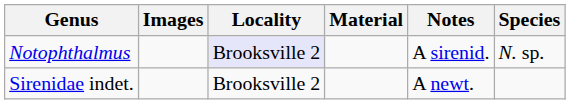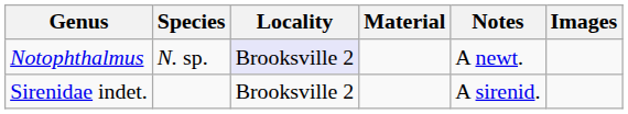 <table class="wikitable" align="center">
 <tr>
 <th>Genus</th>
-<th>Images</th>
+<th>Species</th>
 <th>Locality</th>
 <th><strong>Material</strong></th>
 <th>Notes</th>
-<th>Species</th>
+<th>Images</th>
 </tr>
 <tr>
 <td><em><a href='#'>Notophthalmus</a></em></td>
-<td></td>
+<td><em>N.</em> sp.</td>
 <td style="background: lavender;">Brooksville 2</td>
 <td></td>
-<td>A <a href='#'>sirenid</a>.</td>
-<td><em>N.</em> sp.</td>
+<td>A <a href='#'>newt</a>.</td>
+<td></td>
 </tr>
 <tr>
 <td><a href='#'>Sirenidae</a> indet.</td>
 <td></td>
 <td>Brooksville 2</td>
 <td></td>
-<td>A <a href='#'>newt</a>.</td>
+<td>A <a href='#'>sirenid</a>.</td>
 <td></td>
 </tr>
 </table>
